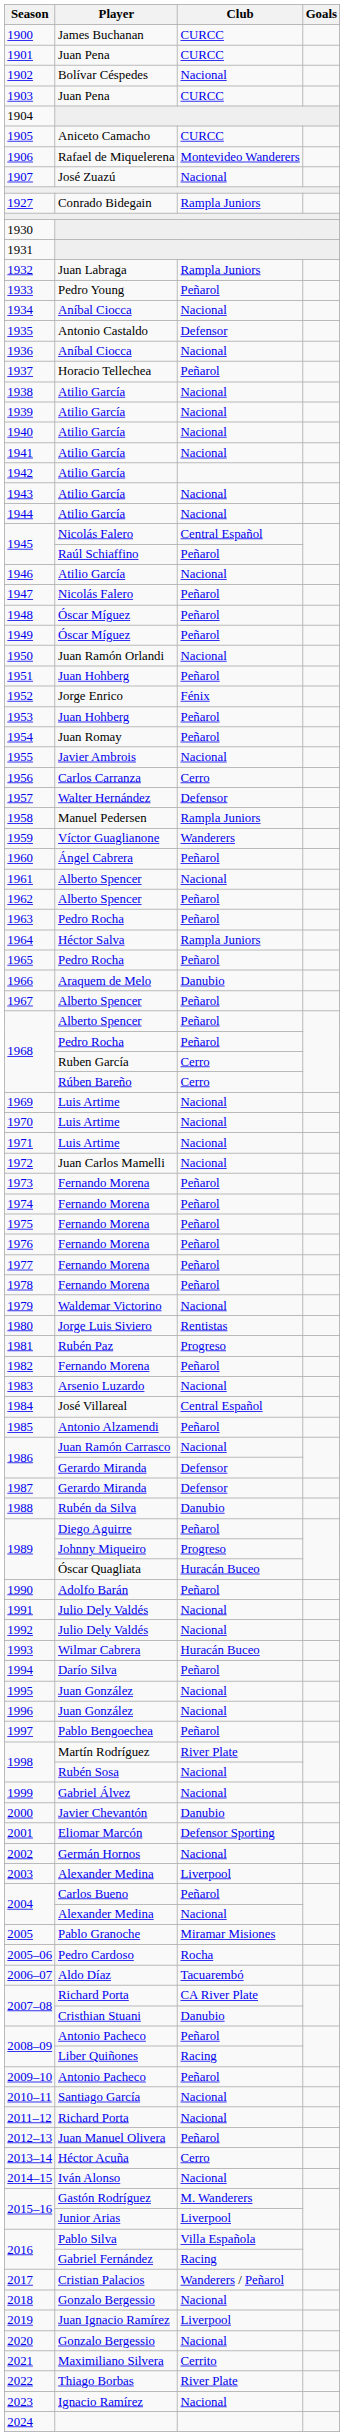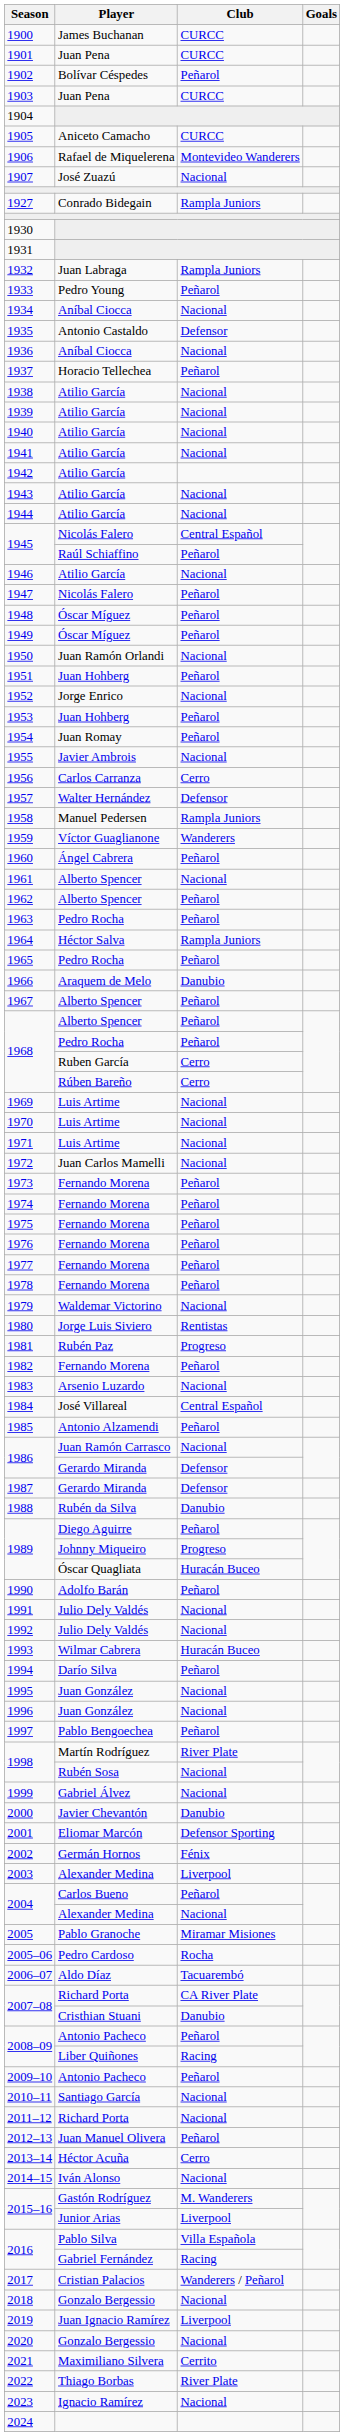 <table class="wikitable sortable">
 <tr>
 <th width= px>Season</th>
 <th width= px>Player</th>
 <th width= px>Club</th>
 <th width= px>Goals</th>
 </tr>
 <tr>
 <td><a href='#'>1900</a></td>
 <td> James Buchanan</td>
 <td><a href='#'>CURCC</a></td>
 <td></td>
 </tr>
 <tr>
 <td><a href='#'>1901</a></td>
 <td> Juan Pena</td>
 <td><a href='#'>CURCC</a></td>
 <td></td>
 </tr>
 <tr>
 <td><a href='#'>1902</a></td>
 <td> Bolívar Céspedes</td>
-<td><a href='#'>Nacional</a></td>
+<td><a href='#'>Peñarol</a></td>
 <td></td>
 </tr>
 <tr>
 <td><a href='#'>1903</a></td>
 <td> Juan Pena</td>
 <td><a href='#'>CURCC</a></td>
 <td></td>
 </tr>
 <tr>
 <td>1904</td>
 <td colspan=3 style= background:#efefef></td>
 </tr>
 <tr>
 <td><a href='#'>1905</a></td>
 <td> Aniceto Camacho</td>
 <td><a href='#'>CURCC</a></td>
 <td></td>
 </tr>
 <tr>
 <td><a href='#'>1906</a></td>
 <td> Rafael de Miquelerena</td>
 <td><a href='#'>Montevideo Wanderers</a></td>
 <td></td>
 </tr>
 <tr>
 <td><a href='#'>1907</a></td>
 <td> José Zuazú</td>
 <td><a href='#'>Nacional</a></td>
 <td></td>
 </tr>
 <tr>
 <td colspan=4 style= background:#efefef></td>
 </tr>
 <tr>
 <td><a href='#'>1927</a></td>
 <td> Conrado Bidegain</td>
 <td><a href='#'>Rampla Juniors</a></td>
 <td></td>
 </tr>
 <tr>
 <td colspan=4 style= background:#efefef></td>
 </tr>
 <tr>
 <td>1930</td>
 <td colspan=3 style= background:#efefef></td>
 </tr>
 <tr>
 <td>1931</td>
 <td colspan=3 style= background:#efefef></td>
 </tr>
 <tr>
 <td><a href='#'>1932</a></td>
 <td> Juan Labraga</td>
 <td><a href='#'>Rampla Juniors</a></td>
 <td></td>
 </tr>
 <tr>
 <td><a href='#'>1933</a></td>
 <td> Pedro Young</td>
 <td><a href='#'>Peñarol</a></td>
 <td></td>
 </tr>
 <tr>
 <td><a href='#'>1934</a></td>
 <td> <a href='#'>Aníbal Ciocca</a></td>
 <td><a href='#'>Nacional</a></td>
 <td></td>
 </tr>
 <tr>
 <td><a href='#'>1935</a></td>
 <td> Antonio Castaldo</td>
 <td><a href='#'>Defensor</a></td>
 <td></td>
 </tr>
 <tr>
 <td><a href='#'>1936</a></td>
 <td> <a href='#'>Aníbal Ciocca</a></td>
 <td><a href='#'>Nacional</a></td>
 <td></td>
 </tr>
 <tr>
 <td><a href='#'>1937</a></td>
 <td> Horacio Tellechea</td>
 <td><a href='#'>Peñarol</a></td>
 <td></td>
 </tr>
 <tr>
 <td><a href='#'>1938</a></td>
 <td> <a href='#'>Atilio García</a></td>
 <td><a href='#'>Nacional</a></td>
 <td></td>
 </tr>
 <tr>
 <td><a href='#'>1939</a></td>
 <td> <a href='#'>Atilio García</a></td>
 <td><a href='#'>Nacional</a></td>
 <td></td>
 </tr>
 <tr>
 <td><a href='#'>1940</a></td>
 <td> <a href='#'>Atilio García</a></td>
 <td><a href='#'>Nacional</a></td>
 <td></td>
 </tr>
 <tr>
 <td><a href='#'>1941</a></td>
 <td> <a href='#'>Atilio García</a></td>
 <td><a href='#'>Nacional</a></td>
 <td></td>
 </tr>
 <tr>
 <td><a href='#'>1942</a></td>
 <td> <a href='#'>Atilio García</a></td>
 <td></td>
 <td></td>
 </tr>
 <tr>
 <td><a href='#'>1943</a></td>
 <td> <a href='#'>Atilio García</a></td>
 <td><a href='#'>Nacional</a></td>
 <td></td>
 </tr>
 <tr>
 <td><a href='#'>1944</a></td>
 <td> <a href='#'>Atilio García</a></td>
 <td><a href='#'>Nacional</a></td>
 <td></td>
 </tr>
 <tr>
 <td rowspan=2><a href='#'>1945</a></td>
 <td> <a href='#'>Nicolás Falero</a></td>
 <td><a href='#'>Central Español</a></td>
 <td rowspan=2></td>
 </tr>
 <tr>
 <td> <a href='#'>Raúl Schiaffino</a></td>
 <td><a href='#'>Peñarol</a></td>
 </tr>
 <tr>
 <td><a href='#'>1946</a></td>
 <td> <a href='#'>Atilio García</a></td>
 <td><a href='#'>Nacional</a></td>
 <td></td>
 </tr>
 <tr>
 <td><a href='#'>1947</a></td>
 <td> <a href='#'>Nicolás Falero</a></td>
 <td><a href='#'>Peñarol</a></td>
 <td></td>
 </tr>
 <tr>
 <td><a href='#'>1948</a></td>
 <td> <a href='#'>Óscar Míguez</a></td>
 <td><a href='#'>Peñarol</a></td>
 <td></td>
 </tr>
 <tr>
 <td><a href='#'>1949</a></td>
 <td> <a href='#'>Óscar Míguez</a></td>
 <td><a href='#'>Peñarol</a></td>
 <td></td>
 </tr>
 <tr>
 <td><a href='#'>1950</a></td>
 <td> Juan Ramón Orlandi</td>
 <td><a href='#'>Nacional</a></td>
 <td></td>
 </tr>
 <tr>
 <td><a href='#'>1951</a></td>
 <td> <a href='#'>Juan Hohberg</a></td>
 <td><a href='#'>Peñarol</a></td>
 <td></td>
 </tr>
 <tr>
 <td><a href='#'>1952</a></td>
 <td> Jorge Enrico</td>
-<td><a href='#'>Fénix</a></td>
+<td><a href='#'>Nacional</a></td>
 <td></td>
 </tr>
 <tr>
 <td><a href='#'>1953</a></td>
 <td> <a href='#'>Juan Hohberg</a></td>
 <td><a href='#'>Peñarol</a></td>
 <td></td>
 </tr>
 <tr>
 <td><a href='#'>1954</a></td>
 <td> Juan Romay</td>
 <td><a href='#'>Peñarol</a></td>
 <td></td>
 </tr>
 <tr>
 <td><a href='#'>1955</a></td>
 <td> <a href='#'>Javier Ambrois</a></td>
 <td><a href='#'>Nacional</a></td>
 <td></td>
 </tr>
 <tr>
 <td><a href='#'>1956</a></td>
 <td> <a href='#'>Carlos Carranza</a></td>
 <td><a href='#'>Cerro</a></td>
 <td></td>
 </tr>
 <tr>
 <td><a href='#'>1957</a></td>
 <td> <a href='#'>Walter Hernández</a></td>
 <td><a href='#'>Defensor</a></td>
 <td></td>
 </tr>
 <tr>
 <td><a href='#'>1958</a></td>
 <td> Manuel Pedersen</td>
 <td><a href='#'>Rampla Juniors</a></td>
 <td></td>
 </tr>
 <tr>
 <td><a href='#'>1959</a></td>
 <td> <a href='#'>Víctor Guaglianone</a></td>
 <td><a href='#'>Wanderers</a></td>
 <td></td>
 </tr>
 <tr>
 <td><a href='#'>1960</a></td>
 <td> <a href='#'>Ángel Cabrera</a></td>
 <td><a href='#'>Peñarol</a></td>
 <td></td>
 </tr>
 <tr>
 <td><a href='#'>1961</a></td>
 <td> <a href='#'>Alberto Spencer</a></td>
 <td><a href='#'>Nacional</a></td>
 <td></td>
 </tr>
 <tr>
 <td><a href='#'>1962</a></td>
 <td> <a href='#'>Alberto Spencer</a></td>
 <td><a href='#'>Peñarol</a></td>
 <td></td>
 </tr>
 <tr>
 <td><a href='#'>1963</a></td>
 <td> <a href='#'>Pedro Rocha</a></td>
 <td><a href='#'>Peñarol</a></td>
 <td></td>
 </tr>
 <tr>
 <td><a href='#'>1964</a></td>
 <td> <a href='#'>Héctor Salva</a></td>
 <td><a href='#'>Rampla Juniors</a></td>
 <td></td>
 </tr>
 <tr>
 <td><a href='#'>1965</a></td>
 <td> <a href='#'>Pedro Rocha</a></td>
 <td><a href='#'>Peñarol</a></td>
 <td></td>
 </tr>
 <tr>
 <td><a href='#'>1966</a></td>
 <td> <a href='#'>Araquem de Melo</a></td>
 <td><a href='#'>Danubio</a></td>
 <td></td>
 </tr>
 <tr>
 <td><a href='#'>1967</a></td>
 <td> <a href='#'>Alberto Spencer</a></td>
 <td><a href='#'>Peñarol</a></td>
 <td></td>
 </tr>
 <tr>
 <td rowspan=4><a href='#'>1968</a></td>
 <td> <a href='#'>Alberto Spencer</a></td>
 <td><a href='#'>Peñarol</a></td>
 <td rowspan=4></td>
 </tr>
 <tr>
 <td> <a href='#'>Pedro Rocha</a></td>
 <td><a href='#'>Peñarol</a></td>
 </tr>
 <tr>
 <td> Ruben García</td>
 <td><a href='#'>Cerro</a></td>
 </tr>
 <tr>
 <td> <a href='#'>Rúben Bareño</a></td>
 <td><a href='#'>Cerro</a></td>
 </tr>
 <tr>
 <td><a href='#'>1969</a></td>
 <td> <a href='#'>Luis Artime</a></td>
 <td><a href='#'>Nacional</a></td>
 <td></td>
 </tr>
 <tr>
 <td><a href='#'>1970</a></td>
 <td> <a href='#'>Luis Artime</a></td>
 <td><a href='#'>Nacional</a></td>
 <td></td>
 </tr>
 <tr>
 <td><a href='#'>1971</a></td>
 <td> <a href='#'>Luis Artime</a></td>
 <td><a href='#'>Nacional</a></td>
 <td></td>
 </tr>
 <tr>
 <td><a href='#'>1972</a></td>
 <td> Juan Carlos Mamelli</td>
 <td><a href='#'>Nacional</a></td>
 <td></td>
 </tr>
 <tr>
 <td><a href='#'>1973</a></td>
 <td> <a href='#'>Fernando Morena</a></td>
 <td><a href='#'>Peñarol</a></td>
 <td></td>
 </tr>
 <tr>
 <td><a href='#'>1974</a></td>
 <td> <a href='#'>Fernando Morena</a></td>
 <td><a href='#'>Peñarol</a></td>
 <td></td>
 </tr>
 <tr>
 <td><a href='#'>1975</a></td>
 <td> <a href='#'>Fernando Morena</a></td>
 <td><a href='#'>Peñarol</a></td>
 <td></td>
 </tr>
 <tr>
 <td><a href='#'>1976</a></td>
 <td> <a href='#'>Fernando Morena</a></td>
 <td><a href='#'>Peñarol</a></td>
 <td></td>
 </tr>
 <tr>
 <td><a href='#'>1977</a></td>
 <td> <a href='#'>Fernando Morena</a></td>
 <td><a href='#'>Peñarol</a></td>
 <td></td>
 </tr>
 <tr>
 <td><a href='#'>1978</a></td>
 <td> <a href='#'>Fernando Morena</a></td>
 <td><a href='#'>Peñarol</a></td>
 <td></td>
 </tr>
 <tr>
 <td><a href='#'>1979</a></td>
 <td> <a href='#'>Waldemar Victorino</a></td>
 <td><a href='#'>Nacional</a></td>
 <td></td>
 </tr>
 <tr>
 <td><a href='#'>1980</a></td>
 <td> <a href='#'>Jorge Luis Siviero</a></td>
 <td><a href='#'>Rentistas</a></td>
 <td></td>
 </tr>
 <tr>
 <td><a href='#'>1981</a></td>
 <td> <a href='#'>Rubén Paz</a></td>
 <td><a href='#'>Progreso</a></td>
 <td></td>
 </tr>
 <tr>
 <td><a href='#'>1982</a></td>
 <td> <a href='#'>Fernando Morena</a></td>
 <td><a href='#'>Peñarol</a></td>
 <td></td>
 </tr>
 <tr>
 <td><a href='#'>1983</a></td>
 <td> <a href='#'>Arsenio Luzardo</a></td>
 <td><a href='#'>Nacional</a></td>
 <td></td>
 </tr>
 <tr>
 <td><a href='#'>1984</a></td>
 <td> José Villareal</td>
 <td><a href='#'>Central Español</a></td>
 <td></td>
 </tr>
 <tr>
 <td><a href='#'>1985</a></td>
 <td> <a href='#'>Antonio Alzamendi</a></td>
 <td><a href='#'>Peñarol</a></td>
 <td></td>
 </tr>
 <tr>
 <td rowspan=2><a href='#'>1986</a></td>
 <td> <a href='#'>Juan Ramón Carrasco</a></td>
 <td><a href='#'>Nacional</a></td>
 <td rowspan=2></td>
 </tr>
 <tr>
 <td> <a href='#'>Gerardo Miranda</a></td>
 <td><a href='#'>Defensor</a></td>
 </tr>
 <tr>
 <td><a href='#'>1987</a></td>
 <td> <a href='#'>Gerardo Miranda</a></td>
 <td><a href='#'>Defensor</a></td>
 <td></td>
 </tr>
 <tr>
 <td><a href='#'>1988</a></td>
 <td> <a href='#'>Rubén da Silva</a></td>
 <td><a href='#'>Danubio</a></td>
 <td></td>
 </tr>
 <tr>
 <td rowspan=3><a href='#'>1989</a></td>
 <td> <a href='#'>Diego Aguirre</a></td>
 <td><a href='#'>Peñarol</a></td>
 <td rowspan=3></td>
 </tr>
 <tr>
 <td> <a href='#'>Johnny Miqueiro</a></td>
 <td><a href='#'>Progreso</a></td>
 </tr>
 <tr>
 <td> Óscar Quagliata</td>
 <td><a href='#'>Huracán Buceo</a></td>
 </tr>
 <tr>
 <td><a href='#'>1990</a></td>
 <td> <a href='#'>Adolfo Barán</a></td>
 <td><a href='#'>Peñarol</a></td>
 <td></td>
 </tr>
 <tr>
 <td><a href='#'>1991</a></td>
 <td> <a href='#'>Julio Dely Valdés</a></td>
 <td><a href='#'>Nacional</a></td>
 <td></td>
 </tr>
 <tr>
 <td><a href='#'>1992</a></td>
 <td> <a href='#'>Julio Dely Valdés</a></td>
 <td><a href='#'>Nacional</a></td>
 <td></td>
 </tr>
 <tr>
 <td><a href='#'>1993</a></td>
 <td> <a href='#'>Wilmar Cabrera</a></td>
 <td><a href='#'>Huracán Buceo</a></td>
 <td></td>
 </tr>
 <tr>
 <td><a href='#'>1994</a></td>
 <td> <a href='#'>Darío Silva</a></td>
 <td><a href='#'>Peñarol</a></td>
 <td></td>
 </tr>
 <tr>
 <td><a href='#'>1995</a></td>
 <td> <a href='#'>Juan González</a></td>
 <td><a href='#'>Nacional</a></td>
 <td></td>
 </tr>
 <tr>
 <td><a href='#'>1996</a></td>
 <td> <a href='#'>Juan González</a></td>
 <td><a href='#'>Nacional</a></td>
 <td></td>
 </tr>
 <tr>
 <td><a href='#'>1997</a></td>
 <td> <a href='#'>Pablo Bengoechea</a></td>
 <td><a href='#'>Peñarol</a></td>
 <td></td>
 </tr>
 <tr>
 <td rowspan=2><a href='#'>1998</a></td>
 <td> Martín Rodríguez</td>
 <td><a href='#'>River Plate</a></td>
 <td rowspan=2></td>
 </tr>
 <tr>
 <td> <a href='#'>Rubén Sosa</a></td>
 <td><a href='#'>Nacional</a></td>
 </tr>
 <tr>
 <td><a href='#'>1999</a></td>
 <td> <a href='#'>Gabriel Álvez</a></td>
 <td><a href='#'>Nacional</a></td>
 <td></td>
 </tr>
 <tr>
 <td><a href='#'>2000</a></td>
 <td> <a href='#'>Javier Chevantón</a></td>
 <td><a href='#'>Danubio</a></td>
 <td></td>
 </tr>
 <tr>
 <td><a href='#'>2001</a></td>
 <td> <a href='#'>Eliomar Marcón</a></td>
 <td><a href='#'>Defensor Sporting</a></td>
 <td></td>
 </tr>
 <tr>
 <td><a href='#'>2002</a></td>
 <td> <a href='#'>Germán Hornos</a></td>
-<td><a href='#'>Nacional</a></td>
+<td><a href='#'>Fénix</a></td>
 <td></td>
 </tr>
 <tr>
 <td><a href='#'>2003</a></td>
 <td> <a href='#'>Alexander Medina</a></td>
 <td><a href='#'>Liverpool</a></td>
 <td></td>
 </tr>
 <tr>
 <td rowspan=2><a href='#'>2004</a></td>
 <td> <a href='#'>Carlos Bueno</a></td>
 <td><a href='#'>Peñarol</a></td>
 <td rowspan=2></td>
 </tr>
 <tr>
 <td> <a href='#'>Alexander Medina</a></td>
 <td><a href='#'>Nacional</a></td>
 </tr>
 <tr>
 <td><a href='#'>2005</a></td>
 <td> <a href='#'>Pablo Granoche</a></td>
 <td><a href='#'>Miramar Misiones</a></td>
 <td></td>
 </tr>
 <tr>
 <td><a href='#'>2005–06</a></td>
 <td> <a href='#'>Pedro Cardoso</a></td>
 <td><a href='#'>Rocha</a></td>
 <td></td>
 </tr>
 <tr>
 <td><a href='#'>2006–07</a></td>
 <td> <a href='#'>Aldo Díaz</a></td>
 <td><a href='#'>Tacuarembó</a></td>
 <td></td>
 </tr>
 <tr>
 <td rowspan=2><a href='#'>2007–08</a></td>
 <td> <a href='#'>Richard Porta</a></td>
 <td><a href='#'>CA River Plate</a></td>
 <td rowspan=2></td>
 </tr>
 <tr>
 <td> <a href='#'>Cristhian Stuani</a></td>
 <td><a href='#'>Danubio</a></td>
 </tr>
 <tr>
 <td rowspan=2><a href='#'>2008–09</a></td>
 <td> <a href='#'>Antonio Pacheco</a></td>
 <td><a href='#'>Peñarol</a></td>
 <td rowspan=2></td>
 </tr>
 <tr>
 <td> <a href='#'>Liber Quiñones</a></td>
 <td><a href='#'>Racing</a></td>
 </tr>
 <tr>
 <td><a href='#'>2009–10</a></td>
 <td> <a href='#'>Antonio Pacheco</a></td>
 <td><a href='#'>Peñarol</a></td>
 <td></td>
 </tr>
 <tr>
 <td><a href='#'>2010–11</a></td>
 <td> <a href='#'>Santiago García</a></td>
 <td><a href='#'>Nacional</a></td>
 <td></td>
 </tr>
 <tr>
 <td><a href='#'>2011–12</a></td>
 <td> <a href='#'>Richard Porta</a></td>
 <td><a href='#'>Nacional</a></td>
 <td></td>
 </tr>
 <tr>
 <td><a href='#'>2012–13</a></td>
 <td> <a href='#'>Juan Manuel Olivera</a></td>
 <td><a href='#'>Peñarol</a></td>
 <td></td>
 </tr>
 <tr>
 <td><a href='#'>2013–14</a></td>
 <td> <a href='#'>Héctor Acuña</a></td>
 <td><a href='#'>Cerro</a></td>
 <td></td>
 </tr>
 <tr>
 <td><a href='#'>2014–15</a></td>
 <td> <a href='#'>Iván Alonso</a></td>
 <td><a href='#'>Nacional</a></td>
 <td></td>
 </tr>
 <tr>
 <td rowspan=2><a href='#'>2015–16</a></td>
 <td> <a href='#'>Gastón Rodríguez</a></td>
 <td><a href='#'>M. Wanderers</a></td>
 <td rowspan=2></td>
 </tr>
 <tr>
 <td> <a href='#'>Junior Arias</a></td>
 <td><a href='#'>Liverpool</a></td>
 </tr>
 <tr>
 <td rowspan=2><a href='#'>2016</a></td>
 <td> <a href='#'>Pablo Silva</a></td>
 <td><a href='#'>Villa Española</a></td>
 <td rowspan=2></td>
 </tr>
 <tr>
 <td> <a href='#'>Gabriel Fernández</a></td>
 <td><a href='#'>Racing</a></td>
 </tr>
 <tr>
 <td><a href='#'>2017</a></td>
 <td> <a href='#'>Cristian Palacios</a></td>
 <td><a href='#'>Wanderers</a> / <a href='#'>Peñarol</a></td>
 <td></td>
 </tr>
 <tr>
 <td><a href='#'>2018</a></td>
 <td> <a href='#'>Gonzalo Bergessio</a></td>
 <td><a href='#'>Nacional</a></td>
 <td></td>
 </tr>
 <tr>
 <td><a href='#'>2019</a></td>
 <td> <a href='#'>Juan Ignacio Ramírez</a></td>
 <td><a href='#'>Liverpool</a></td>
 <td></td>
 </tr>
 <tr>
 <td><a href='#'>2020</a></td>
 <td> <a href='#'>Gonzalo Bergessio</a></td>
 <td><a href='#'>Nacional</a></td>
 <td></td>
 </tr>
 <tr>
 <td><a href='#'>2021</a></td>
 <td> <a href='#'>Maximiliano Silvera</a></td>
 <td><a href='#'>Cerrito</a></td>
 <td></td>
 </tr>
 <tr>
 <td><a href='#'>2022</a></td>
 <td> <a href='#'>Thiago Borbas</a></td>
 <td><a href='#'>River Plate</a></td>
 <td></td>
 </tr>
 <tr>
 <td><a href='#'>2023</a></td>
 <td> <a href='#'>Ignacio Ramírez</a></td>
 <td><a href='#'>Nacional</a></td>
 <td></td>
 </tr>
 <tr>
 <td><a href='#'>2024</a></td>
 <td></td>
 <td></td>
 <td></td>
 </tr>
 </table>
